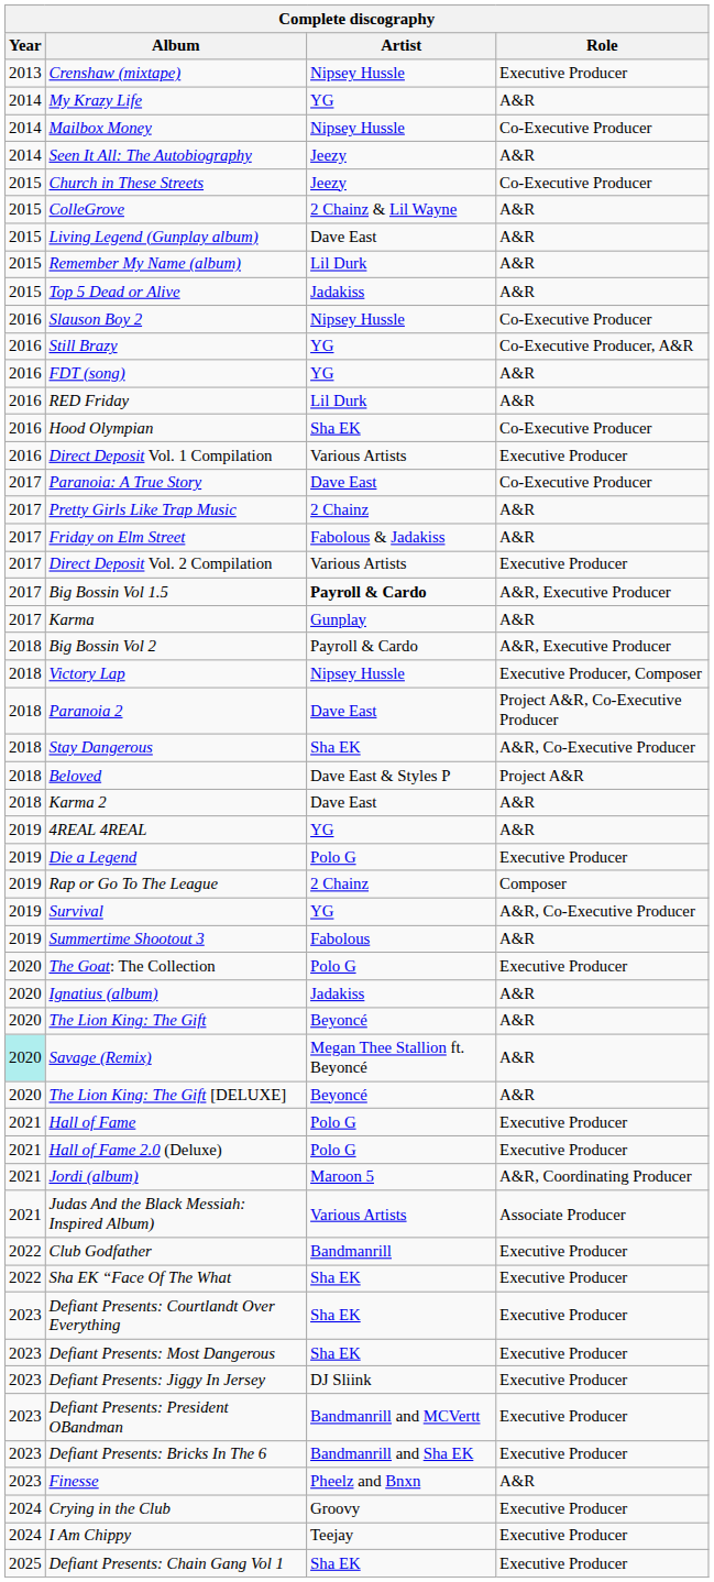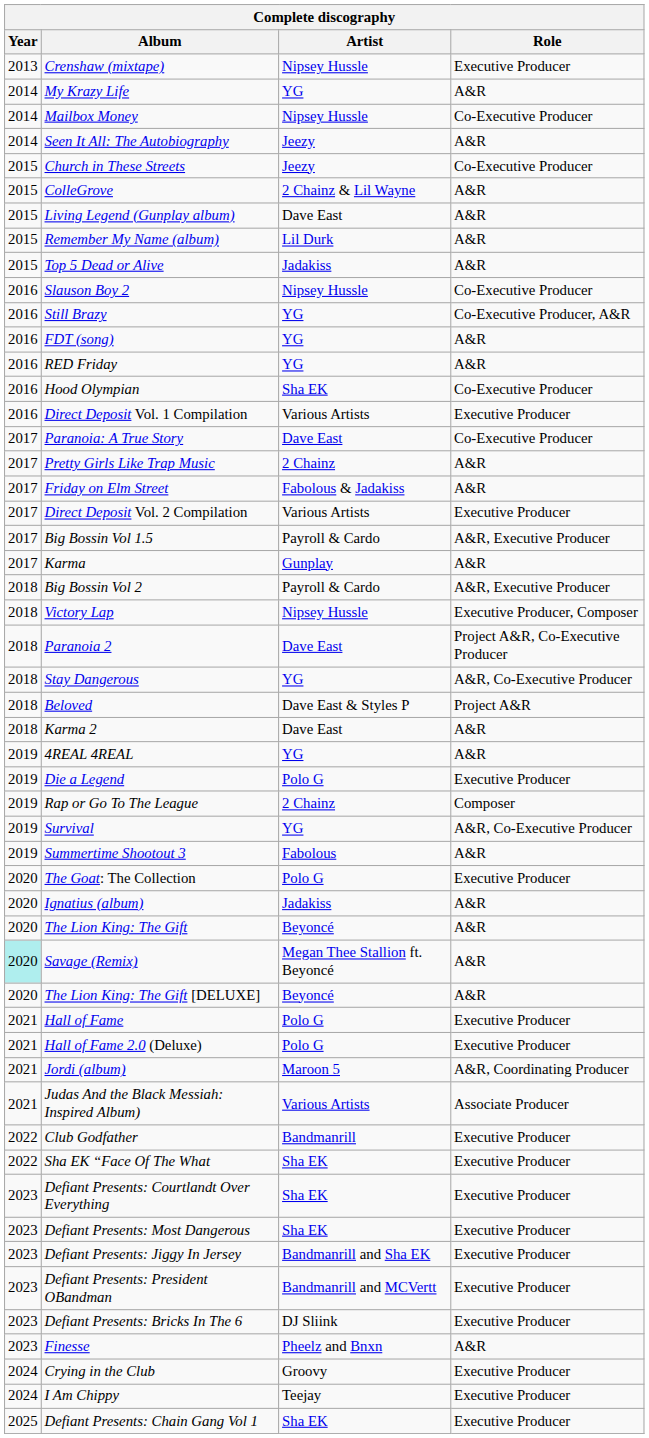 <table class="wikitable" style="font-size:88%; min-width:37em">
 <tr>
 <th colspan=4>Complete discography</th>
 </tr>
 <tr>
 <th>Year</th>
 <th>Album</th>
 <th>Artist</th>
 <th>Role</th>
 </tr>
 <tr>
 <td>2013</td>
 <td><em><a href='#'>Crenshaw (mixtape)</a></em></td>
 <td><a href='#'>Nipsey Hussle</a></td>
 <td>Executive Producer </td>
 </tr>
 <tr>
 <td>2014</td>
 <td><em><a href='#'>My Krazy Life</a></em></td>
 <td><a href='#'>YG</a></td>
 <td>A&R </td>
 </tr>
 <tr>
 <td>2014</td>
 <td><em><a href='#'>Mailbox Money</a></em></td>
 <td><a href='#'>Nipsey Hussle</a></td>
 <td>Co-Executive Producer </td>
 </tr>
 <tr>
 <td>2014</td>
 <td><em><a href='#'>Seen It All: The Autobiography</a></em></td>
 <td><a href='#'>Jeezy</a></td>
 <td>A&R </td>
 </tr>
 <tr>
 <td>2015</td>
 <td><em><a href='#'>Church in These Streets</a></em></td>
 <td><a href='#'>Jeezy</a></td>
 <td>Co-Executive Producer </td>
 </tr>
 <tr>
 <td>2015</td>
 <td><em><a href='#'>ColleGrove</a></em></td>
 <td><a href='#'>2 Chainz</a> & <a href='#'>Lil Wayne</a></td>
 <td>A&R </td>
 </tr>
 <tr>
 <td>2015</td>
 <td><em><a href='#'>Living Legend (Gunplay album)</a></em></td>
 <td>Dave East</td>
 <td>A&R </td>
 </tr>
 <tr>
 <td>2015</td>
 <td><em><a href='#'>Remember My Name (album)</a></em></td>
 <td><a href='#'>Lil Durk</a></td>
 <td>A&R </td>
 </tr>
 <tr>
 <td>2015</td>
 <td><em><a href='#'>Top 5 Dead or Alive</a></em></td>
 <td><a href='#'>Jadakiss</a></td>
 <td>A&R </td>
 </tr>
 <tr>
 <td>2016</td>
 <td><em><a href='#'>Slauson Boy 2</a></em></td>
 <td><a href='#'>Nipsey Hussle</a></td>
 <td>Co-Executive Producer </td>
 </tr>
 <tr>
 <td>2016</td>
 <td><em><a href='#'>Still Brazy</a></em></td>
 <td><a href='#'>YG</a></td>
 <td>Co-Executive Producer, A&R </td>
 </tr>
 <tr>
 <td>2016</td>
 <td><em><a href='#'>FDT (song)</a></em></td>
 <td><a href='#'>YG</a></td>
 <td>A&R </td>
 </tr>
 <tr>
 <td>2016</td>
 <td><em>RED Friday</em></td>
-<td><a href='#'>Lil Durk</a></td>
+<td><a href='#'>YG</a></td>
 <td>A&R </td>
 </tr>
 <tr>
 <td>2016</td>
 <td><em>Hood Olympian</em></td>
 <td><a href='#'>Sha EK</a></td>
 <td>Co-Executive Producer </td>
 </tr>
 <tr>
 <td>2016</td>
 <td><em><a href='#'>Direct Deposit</a></em> Vol. 1 Compilation</td>
 <td>Various Artists</td>
 <td>Executive Producer </td>
 </tr>
 <tr>
 <td>2017</td>
 <td><em><a href='#'>Paranoia: A True Story</a></em></td>
 <td><a href='#'>Dave East</a></td>
 <td>Co-Executive Producer </td>
 </tr>
 <tr>
 <td>2017</td>
 <td><em><a href='#'>Pretty Girls Like Trap Music</a></em></td>
 <td><a href='#'>2 Chainz</a></td>
 <td>A&R </td>
 </tr>
 <tr>
 <td>2017</td>
 <td><em><a href='#'>Friday on Elm Street</a></em></td>
 <td><a href='#'>Fabolous</a> & <a href='#'>Jadakiss</a></td>
 <td>A&R </td>
 </tr>
 <tr>
 <td>2017</td>
 <td><em><a href='#'>Direct Deposit</a></em> Vol. 2 Compilation</td>
 <td>Various Artists</td>
 <td>Executive Producer </td>
 </tr>
 <tr>
 <td>2017</td>
 <td><em>Big Bossin Vol 1.5</em></td>
-<td><strong>Payroll & Cardo</strong></td>
+<td>Payroll & Cardo</td>
 <td>A&R, Executive Producer </td>
 </tr>
 <tr>
 <td>2017</td>
 <td><em>Karma</em></td>
 <td><a href='#'>Gunplay</a></td>
 <td>A&R </td>
 </tr>
 <tr>
 <td>2018</td>
 <td><em>Big Bossin Vol 2</em></td>
 <td>Payroll & Cardo</td>
 <td>A&R, Executive Producer </td>
 </tr>
 <tr>
 <td>2018</td>
 <td><em><a href='#'>Victory Lap</a></em></td>
 <td><a href='#'>Nipsey Hussle</a></td>
 <td>Executive Producer, Composer </td>
 </tr>
 <tr>
 <td>2018</td>
 <td><em><a href='#'>Paranoia 2</a></em></td>
 <td><a href='#'>Dave East</a></td>
 <td>Project A&R, Co-Executive Producer </td>
 </tr>
 <tr>
 <td>2018</td>
 <td><em><a href='#'>Stay Dangerous</a></em></td>
-<td><a href='#'>Sha EK</a></td>
+<td><a href='#'>YG</a></td>
 <td>A&R, Co-Executive Producer </td>
 </tr>
 <tr>
 <td>2018</td>
 <td><em><a href='#'>Beloved</a></em></td>
 <td>Dave East & Styles P</td>
 <td>Project A&R </td>
 </tr>
 <tr>
 <td>2018</td>
 <td><em>Karma 2</em></td>
 <td>Dave East</td>
 <td>A&R </td>
 </tr>
 <tr>
 <td>2019</td>
 <td><em>4REAL 4REAL</em></td>
 <td><a href='#'>YG</a></td>
 <td>A&R </td>
 </tr>
 <tr>
 <td>2019</td>
 <td><em><a href='#'>Die a Legend</a></em></td>
 <td><a href='#'>Polo G</a></td>
 <td>Executive Producer </td>
 </tr>
 <tr>
 <td>2019</td>
 <td><em>Rap or Go To The League</em></td>
 <td><a href='#'>2 Chainz</a></td>
 <td>Composer </td>
 </tr>
 <tr>
 <td>2019</td>
 <td><em><a href='#'>Survival</a></em></td>
 <td><a href='#'>YG</a></td>
 <td>A&R, Co-Executive Producer </td>
 </tr>
 <tr>
 <td>2019</td>
 <td><em><a href='#'>Summertime Shootout 3</a></em></td>
 <td><a href='#'>Fabolous</a></td>
 <td>A&R </td>
 </tr>
 <tr>
 <td>2020</td>
 <td><em><a href='#'>The Goat</a></em>: The Collection</td>
 <td><a href='#'>Polo G</a></td>
 <td>Executive Producer </td>
 </tr>
 <tr>
 <td>2020</td>
 <td><em><a href='#'>Ignatius (album)</a></em></td>
 <td><a href='#'>Jadakiss</a></td>
 <td>A&R </td>
 </tr>
 <tr>
 <td>2020</td>
 <td><em><a href='#'>The Lion King: The Gift</a></em></td>
 <td><a href='#'>Beyoncé</a></td>
 <td>A&R </td>
 </tr>
 <tr>
 <td style="background: paleturquoise;">2020</td>
 <td><em><a href='#'>Savage (Remix)</a></em></td>
 <td><a href='#'>Megan Thee Stallion</a> ft. Beyoncé</td>
 <td>A&R </td>
 </tr>
 <tr>
 <td>2020</td>
 <td><em><a href='#'>The Lion King: The Gift</a></em> [DELUXE]</td>
 <td><a href='#'>Beyoncé</a></td>
 <td>A&R </td>
 </tr>
 <tr>
 <td>2021</td>
 <td><em><a href='#'>Hall of Fame</a></em></td>
 <td><a href='#'>Polo G</a></td>
 <td>Executive Producer </td>
 </tr>
 <tr>
 <td>2021</td>
 <td><em><a href='#'>Hall of Fame 2.0</a></em> (Deluxe)</td>
 <td><a href='#'>Polo G</a></td>
 <td>Executive Producer </td>
 </tr>
 <tr>
 <td>2021</td>
 <td><em><a href='#'>Jordi (album)</a></em></td>
 <td><a href='#'>Maroon 5</a></td>
 <td>A&R, Coordinating Producer </td>
 </tr>
 <tr>
 <td>2021</td>
 <td><em>Judas And the Black Messiah: Inspired Album)</em></td>
 <td><a href='#'>Various Artists</a></td>
 <td>Associate Producer </td>
 </tr>
 <tr>
 <td>2022</td>
 <td><em>Club Godfather</em></td>
 <td><a href='#'>Bandmanrill</a></td>
 <td>Executive Producer </td>
 </tr>
 <tr>
 <td>2022</td>
 <td><em>Sha EK “Face Of The What</em></td>
 <td><a href='#'>Sha EK</a></td>
 <td>Executive Producer </td>
 </tr>
 <tr>
 <td>2023</td>
 <td><em>Defiant Presents: Courtlandt Over Everything</em></td>
 <td><a href='#'>Sha EK</a></td>
 <td>Executive Producer </td>
 </tr>
 <tr>
 <td>2023</td>
 <td><em> Defiant Presents: Most Dangerous</em></td>
 <td><a href='#'>Sha EK</a></td>
 <td>Executive Producer </td>
 </tr>
 <tr>
 <td>2023</td>
 <td><em>Defiant Presents: Jiggy In Jersey</em></td>
-<td>DJ Sliink</td>
+<td><a href='#'>Bandmanrill</a> and <a href='#'>Sha EK</a></td>
 <td>Executive Producer </td>
 </tr>
 <tr>
 <td>2023</td>
 <td><em>Defiant Presents: President OBandman</em></td>
 <td><a href='#'>Bandmanrill</a> and <a href='#'>MCVertt</a></td>
 <td>Executive Producer </td>
 </tr>
 <tr>
 <td>2023</td>
 <td><em>Defiant Presents: Bricks In The 6</em></td>
-<td><a href='#'>Bandmanrill</a> and <a href='#'>Sha EK</a></td>
+<td>DJ Sliink</td>
 <td>Executive Producer </td>
 </tr>
 <tr>
 <td>2023</td>
 <td><em><a href='#'> Finesse</a></em></td>
 <td><a href='#'>Pheelz</a> and <a href='#'>Bnxn</a></td>
 <td>A&R </td>
 </tr>
 <tr>
 <td>2024</td>
 <td><em>Crying in the Club</em></td>
 <td>Groovy</td>
 <td>Executive Producer </td>
 </tr>
 <tr>
 <td>2024</td>
 <td><em>I Am Chippy</em></td>
 <td>Teejay</td>
 <td>Executive Producer </td>
 </tr>
 <tr>
 <td>2025</td>
 <td><em>Defiant Presents: Chain Gang Vol 1</em></td>
 <td><a href='#'>Sha EK</a></td>
 <td>Executive Producer </td>
 </tr>
 </table>
